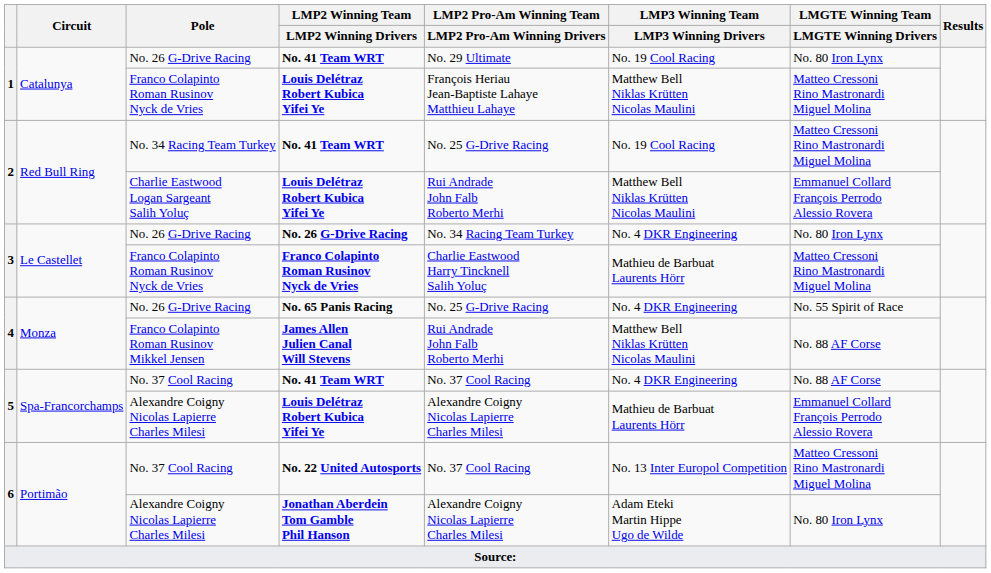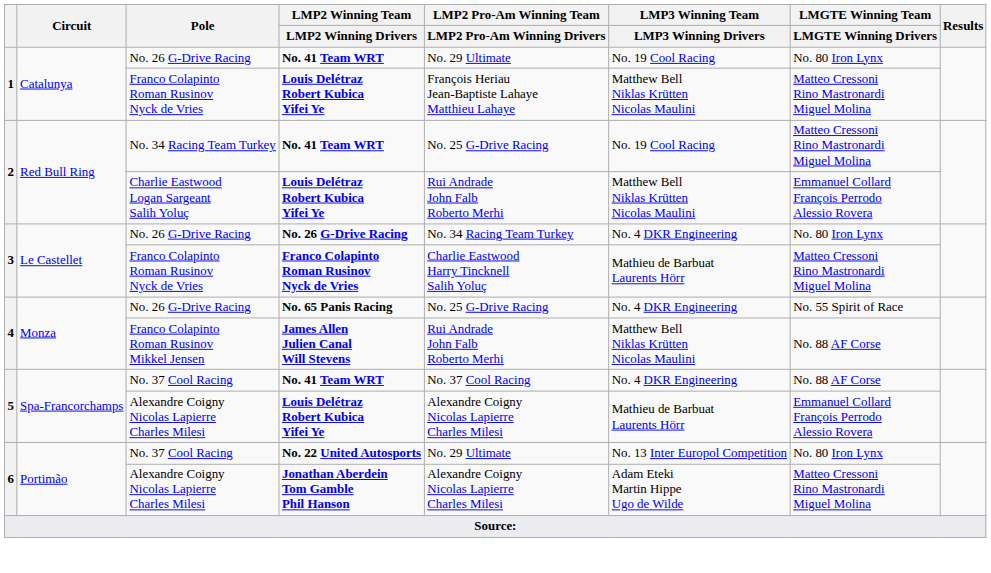 <table class="wikitable" style="font-size:85%;">
 <tr>
 <th rowspan=2></th>
 <th rowspan=2>Circuit</th>
 <th rowspan=2>Pole</th>
 <th>LMP2 Winning Team</th>
 <th>LMP2 Pro-Am Winning Team</th>
 <th>LMP3 Winning Team</th>
 <th>LMGTE Winning Team</th>
 <th rowspan=2>Results</th>
 </tr>
 <tr>
 <th>LMP2 Winning Drivers</th>
 <th>LMP2 Pro-Am Winning Drivers</th>
 <th>LMP3 Winning Drivers</th>
 <th>LMGTE Winning Drivers</th>
 </tr>
 <tr>
 <th rowspan=2>1</th>
 <td rowspan=2> <a href='#'>Catalunya</a></td>
 <td> No. 26 <a href='#'>G-Drive Racing</a></td>
 <td><strong> No. 41 <a href='#'>Team WRT</a></strong></td>
 <td> No. 29 <a href='#'>Ultimate</a></td>
 <td> No. 19 <a href='#'>Cool Racing</a></td>
 <td> No. 80 <a href='#'>Iron Lynx</a></td>
 <td rowspan=2></td>
 </tr>
 <tr>
 <td> <a href='#'>Franco Colapinto</a><br> <a href='#'>Roman Rusinov</a><br> <a href='#'>Nyck de Vries</a></td>
 <td><strong> <a href='#'>Louis Delétraz</a><br> <a href='#'>Robert Kubica</a><br> <a href='#'>Yifei Ye</a></strong></td>
 <td> François Heriau<br> Jean-Baptiste Lahaye<br> <a href='#'>Matthieu Lahaye</a></td>
 <td> Matthew Bell<br> <a href='#'>Niklas Krütten</a><br> <a href='#'>Nicolas Maulini</a></td>
 <td> <a href='#'>Matteo Cressoni</a><br> <a href='#'>Rino Mastronardi</a><br> <a href='#'>Miguel Molina</a></td>
 </tr>
 <tr>
 <th rowspan=2>2</th>
 <td rowspan=2> <a href='#'>Red Bull Ring</a></td>
 <td> No. 34 <a href='#'>Racing Team Turkey</a></td>
 <td><strong> No. 41 <a href='#'>Team WRT</a></strong></td>
 <td> No. 25 <a href='#'>G-Drive Racing</a></td>
 <td> No. 19 <a href='#'>Cool Racing</a></td>
 <td> <a href='#'>Matteo Cressoni</a><br> <a href='#'>Rino Mastronardi</a><br> <a href='#'>Miguel Molina</a></td>
 <td rowspan="2"></td>
 </tr>
 <tr>
 <td> <a href='#'>Charlie Eastwood</a><br> <a href='#'>Logan Sargeant</a><br> <a href='#'>Salih Yoluç</a></td>
 <td><strong> <a href='#'>Louis Delétraz</a><br> <a href='#'>Robert Kubica</a><br> <a href='#'>Yifei Ye</a></strong></td>
 <td> <a href='#'>Rui Andrade</a><br> <a href='#'>John Falb</a><br> <a href='#'>Roberto Merhi</a></td>
 <td> Matthew Bell<br> <a href='#'>Niklas Krütten</a><br> <a href='#'>Nicolas Maulini</a></td>
 <td> <a href='#'>Emmanuel Collard</a><br> <a href='#'>François Perrodo</a><br> <a href='#'>Alessio Rovera</a></td>
 </tr>
 <tr>
 <th rowspan=2>3</th>
 <td rowspan=2> <a href='#'>Le Castellet</a></td>
 <td> No. 26 <a href='#'>G-Drive Racing</a></td>
 <td><strong> No. 26 <a href='#'>G-Drive Racing</a></strong></td>
 <td> No. 34 <a href='#'>Racing Team Turkey</a></td>
 <td> No. 4 <a href='#'>DKR Engineering</a></td>
 <td> No. 80 <a href='#'>Iron Lynx</a></td>
 <td rowspan="2"><br></td>
 </tr>
 <tr>
 <td> <a href='#'>Franco Colapinto</a><br> <a href='#'>Roman Rusinov</a><br> <a href='#'>Nyck de Vries</a></td>
 <td><strong> <a href='#'>Franco Colapinto</a><br> <a href='#'>Roman Rusinov</a><br> <a href='#'>Nyck de Vries</a></strong></td>
 <td> <a href='#'>Charlie Eastwood</a><br> <a href='#'>Harry Tincknell</a><br> <a href='#'>Salih Yoluç</a></td>
 <td> Mathieu de Barbuat<br> <a href='#'>Laurents Hörr</a></td>
 <td> <a href='#'>Matteo Cressoni</a><br> <a href='#'>Rino Mastronardi</a><br> <a href='#'>Miguel Molina</a></td>
 </tr>
 <tr>
 <th rowspan=2>4</th>
 <td rowspan=2> <a href='#'>Monza</a></td>
 <td> No. 26 <a href='#'>G-Drive Racing</a></td>
 <td><strong> No. 65 Panis Racing</strong></td>
 <td> No. 25 <a href='#'>G-Drive Racing</a></td>
 <td> No. 4 <a href='#'>DKR Engineering</a></td>
 <td> No. 55 Spirit of Race</td>
 <td rowspan="2"></td>
 </tr>
 <tr>
 <td> <a href='#'>Franco Colapinto</a><br> <a href='#'>Roman Rusinov</a><br> <a href='#'>Mikkel Jensen</a></td>
 <td><strong> <a href='#'>James Allen</a><br> <a href='#'>Julien Canal</a><br> <a href='#'>Will Stevens</a><br></strong></td>
 <td> <a href='#'>Rui Andrade</a><br> <a href='#'>John Falb</a><br> <a href='#'>Roberto Merhi</a></td>
 <td> Matthew Bell<br> <a href='#'>Niklas Krütten</a><br> <a href='#'>Nicolas Maulini</a></td>
 <td> No. 88 <a href='#'>AF Corse</a></td>
 </tr>
 <tr>
 <th rowspan=2>5</th>
 <td rowspan=2> <a href='#'>Spa-Francorchamps</a></td>
 <td> No. 37 <a href='#'>Cool Racing</a></td>
 <td><strong> No. 41 <a href='#'>Team WRT</a></strong></td>
 <td> No. 37 <a href='#'>Cool Racing</a></td>
 <td> No. 4 <a href='#'>DKR Engineering</a></td>
 <td> No. 88 <a href='#'>AF Corse</a></td>
 <td rowspan="2"></td>
 </tr>
 <tr>
 <td> Alexandre Coigny<br> <a href='#'>Nicolas Lapierre</a><br> <a href='#'>Charles Milesi</a></td>
 <td><strong> <a href='#'>Louis Delétraz</a><br> <a href='#'>Robert Kubica</a><br> <a href='#'>Yifei Ye</a></strong></td>
 <td> Alexandre Coigny<br> <a href='#'>Nicolas Lapierre</a><br> <a href='#'>Charles Milesi</a></td>
 <td> Mathieu de Barbuat<br> <a href='#'>Laurents Hörr</a></td>
 <td> <a href='#'>Emmanuel Collard</a><br> <a href='#'>François Perrodo</a><br> <a href='#'>Alessio Rovera</a></td>
 </tr>
 <tr>
 <th rowspan="2">6</th>
 <td rowspan="2"> <a href='#'>Portimão</a></td>
 <td> No. 37 <a href='#'>Cool Racing</a></td>
 <td><strong> No. 22 <a href='#'>United Autosports</a></strong></td>
-<td> No. 37 <a href='#'>Cool Racing</a></td>
+<td> No. 29 <a href='#'>Ultimate</a></td>
 <td> No. 13 <a href='#'>Inter Europol Competition</a></td>
-<td> <a href='#'>Matteo Cressoni</a><br> <a href='#'>Rino Mastronardi</a><br> <a href='#'>Miguel Molina</a></td>
+<td> No. 80 <a href='#'>Iron Lynx</a></td>
 <td rowspan="2"></td>
 </tr>
 <tr>
 <td> Alexandre Coigny<br> <a href='#'>Nicolas Lapierre</a><br> <a href='#'>Charles Milesi</a></td>
 <td><strong> <a href='#'>Jonathan Aberdein</a><br> <a href='#'>Tom Gamble</a><br> <a href='#'>Phil Hanson</a></strong></td>
 <td> Alexandre Coigny<br> <a href='#'>Nicolas Lapierre</a><br> <a href='#'>Charles Milesi</a></td>
 <td> Adam Eteki<br> Martin Hippe<br> <a href='#'>Ugo de Wilde</a></td>
-<td> No. 80 <a href='#'>Iron Lynx</a></td>
+<td> <a href='#'>Matteo Cressoni</a><br> <a href='#'>Rino Mastronardi</a><br> <a href='#'>Miguel Molina</a></td>
 </tr>
 <tr class="sortbottom">
 <td colspan="8" style="background-color:#EAECF0;text-align:center"><strong>Source:</strong></td>
 </tr>
 </table>
